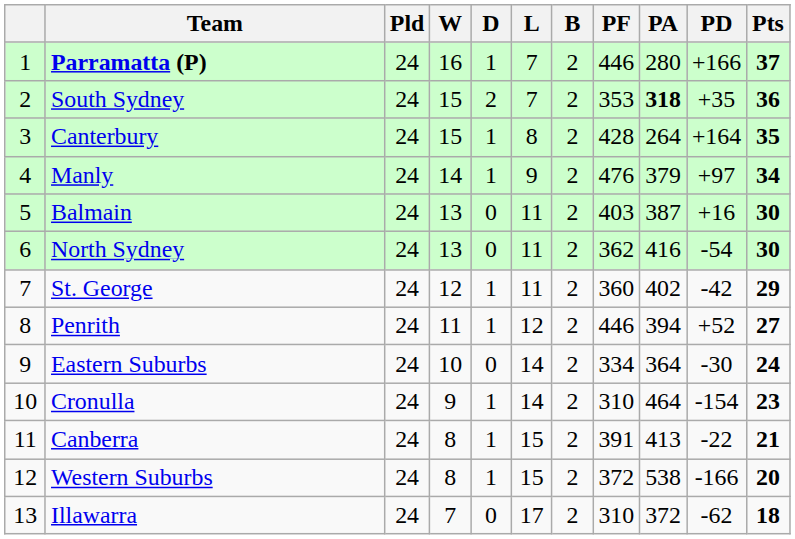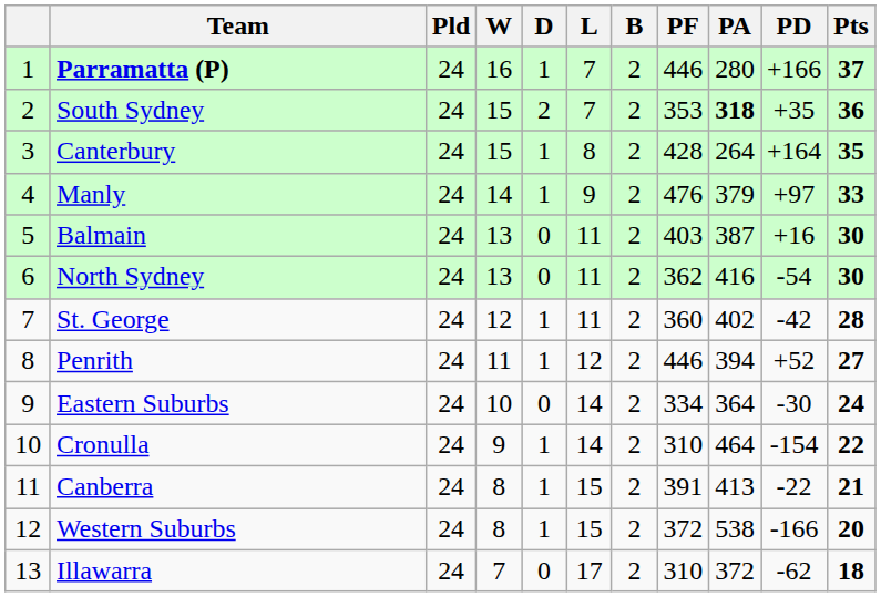 <table class="wikitable" style="text-align:center;">
 <tr>
 <th width=20 abbr="Position×"></th>
 <th width=220>Team</th>
 <th width=20 abbr="Played">Pld</th>
 <th width=20 abbr="Won">W</th>
 <th width=20 abbr="Drawn">D</th>
 <th width=20 abbr="Lost">L</th>
 <th width=20 abbr="Bye">B</th>
 <th width=20 abbr="Points for">PF</th>
 <th width=20 abbr="Points against">PA</th>
 <th width=20 abbr="Points difference">PD</th>
 <th width=20 abbr="Points">Pts</th>
 </tr>
 <tr style="background: #ccffcc;">
 <td>1</td>
 <td style="text-align:left;"><strong> <a href='#'>Parramatta</a> (P)</strong></td>
 <td>24</td>
 <td>16</td>
 <td>1</td>
 <td>7</td>
 <td>2</td>
 <td>446</td>
 <td>280</td>
 <td>+166</td>
 <td><strong>37</strong></td>
 </tr>
 <tr style="background: #ccffcc;">
 <td>2</td>
 <td style="text-align:left;"> <a href='#'>South Sydney</a></td>
 <td>24</td>
 <td>15</td>
 <td>2</td>
 <td>7</td>
 <td>2</td>
 <td>353</td>
 <td><strong>318</strong></td>
 <td>+35</td>
 <td><strong>36</strong></td>
 </tr>
 <tr style="background: #ccffcc;">
 <td>3</td>
 <td style="text-align:left;"> <a href='#'>Canterbury</a></td>
 <td>24</td>
 <td>15</td>
 <td>1</td>
 <td>8</td>
 <td>2</td>
 <td>428</td>
 <td>264</td>
 <td>+164</td>
 <td><strong>35</strong></td>
 </tr>
 <tr style="background: #ccffcc;">
 <td>4</td>
 <td style="text-align:left;"> <a href='#'>Manly</a></td>
 <td>24</td>
 <td>14</td>
 <td>1</td>
 <td>9</td>
 <td>2</td>
 <td>476</td>
 <td>379</td>
 <td>+97</td>
-<td><strong>34</strong></td>
+<td><strong>33</strong></td>
 </tr>
 <tr style="background: #ccffcc;">
 <td>5</td>
 <td style="text-align:left;"> <a href='#'>Balmain</a></td>
 <td>24</td>
 <td>13</td>
 <td>0</td>
 <td>11</td>
 <td>2</td>
 <td>403</td>
 <td>387</td>
 <td>+16</td>
 <td><strong>30</strong></td>
 </tr>
 <tr style="background: #ccffcc;">
 <td>6</td>
 <td style="text-align:left;"> <a href='#'>North Sydney</a></td>
 <td>24</td>
 <td>13</td>
 <td>0</td>
 <td>11</td>
 <td>2</td>
 <td>362</td>
 <td>416</td>
 <td>-54</td>
 <td><strong>30</strong></td>
 </tr>
 <tr>
 <td>7</td>
 <td style="text-align:left;"> <a href='#'>St. George</a></td>
 <td>24</td>
 <td>12</td>
 <td>1</td>
 <td>11</td>
 <td>2</td>
 <td>360</td>
 <td>402</td>
 <td>-42</td>
-<td><strong>29</strong></td>
+<td><strong>28</strong></td>
 </tr>
 <tr>
 <td>8</td>
 <td style="text-align:left;"> <a href='#'>Penrith</a></td>
 <td>24</td>
 <td>11</td>
 <td>1</td>
 <td>12</td>
 <td>2</td>
 <td>446</td>
 <td>394</td>
 <td>+52</td>
 <td><strong>27</strong></td>
 </tr>
 <tr>
 <td>9</td>
 <td style="text-align:left;"> <a href='#'>Eastern Suburbs</a></td>
 <td>24</td>
 <td>10</td>
 <td>0</td>
 <td>14</td>
 <td>2</td>
 <td>334</td>
 <td>364</td>
 <td>-30</td>
 <td><strong>24</strong></td>
 </tr>
 <tr>
 <td>10</td>
 <td style="text-align:left;"> <a href='#'>Cronulla</a></td>
 <td>24</td>
 <td>9</td>
 <td>1</td>
 <td>14</td>
 <td>2</td>
 <td>310</td>
 <td>464</td>
 <td>-154</td>
-<td><strong>23</strong></td>
+<td><strong>22</strong></td>
 </tr>
 <tr>
 <td>11</td>
 <td style="text-align:left;"> <a href='#'>Canberra</a></td>
 <td>24</td>
 <td>8</td>
 <td>1</td>
 <td>15</td>
 <td>2</td>
 <td>391</td>
 <td>413</td>
 <td>-22</td>
 <td><strong>21</strong></td>
 </tr>
 <tr>
 <td>12</td>
 <td style="text-align:left;"> <a href='#'>Western Suburbs</a></td>
 <td>24</td>
 <td>8</td>
 <td>1</td>
 <td>15</td>
 <td>2</td>
 <td>372</td>
 <td>538</td>
 <td>-166</td>
 <td><strong>20</strong></td>
 </tr>
 <tr>
 <td>13</td>
 <td style="text-align:left;"> <a href='#'>Illawarra</a></td>
 <td>24</td>
 <td>7</td>
 <td>0</td>
 <td>17</td>
 <td>2</td>
 <td>310</td>
 <td>372</td>
 <td>-62</td>
 <td><strong>18</strong></td>
 </tr>
 </table>
